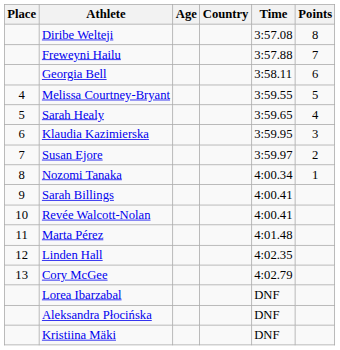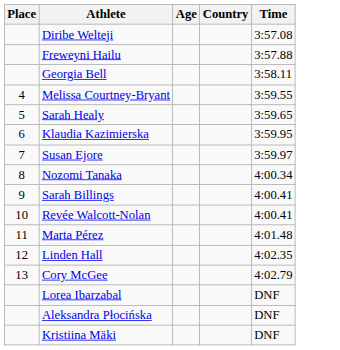 <table class="wikitable mw-datatable sortable">
 <tr>
 <th>Place</th>
 <th>Athlete</th>
 <th>Age</th>
 <th>Country</th>
 <th>Time</th>
-<th>Points</th>
 </tr>
 <tr>
 <td align=center></td>
 <td><a href='#'>Diribe Welteji</a></td>
 <td></td>
 <td></td>
 <td>3:57.08</td>
-<td align=center>8</td>
 </tr>
 <tr>
 <td align=center></td>
 <td><a href='#'>Freweyni Hailu</a></td>
 <td></td>
 <td></td>
 <td>3:57.88</td>
-<td align=center>7</td>
 </tr>
 <tr>
 <td align=center></td>
 <td><a href='#'>Georgia Bell</a></td>
 <td></td>
 <td></td>
 <td>3:58.11</td>
-<td align=center>6</td>
 </tr>
 <tr>
 <td align=center>4</td>
 <td><a href='#'>Melissa Courtney-Bryant</a></td>
 <td></td>
 <td></td>
 <td>3:59.55</td>
-<td align=center>5</td>
 </tr>
 <tr>
 <td align=center>5</td>
 <td><a href='#'>Sarah Healy</a></td>
 <td></td>
 <td></td>
 <td>3:59.65</td>
-<td align=center>4</td>
 </tr>
 <tr>
 <td align=center>6</td>
 <td><a href='#'>Klaudia Kazimierska</a></td>
 <td></td>
 <td></td>
 <td>3:59.95</td>
-<td align=center>3</td>
 </tr>
 <tr>
 <td align=center>7</td>
 <td><a href='#'>Susan Ejore</a></td>
 <td></td>
 <td></td>
 <td>3:59.97</td>
-<td align=center>2</td>
 </tr>
 <tr>
 <td align=center>8</td>
 <td><a href='#'>Nozomi Tanaka</a></td>
 <td></td>
 <td></td>
 <td>4:00.34</td>
-<td align=center>1</td>
 </tr>
 <tr>
 <td align=center>9</td>
 <td><a href='#'>Sarah Billings</a></td>
 <td></td>
 <td></td>
 <td>4:00.41</td>
-<td align=center></td>
 </tr>
 <tr>
 <td align=center>10</td>
 <td><a href='#'>Revée Walcott-Nolan</a></td>
 <td></td>
 <td></td>
 <td>4:00.41</td>
-<td align=center></td>
 </tr>
 <tr>
 <td align=center>11</td>
 <td><a href='#'>Marta Pérez</a></td>
 <td></td>
 <td></td>
 <td>4:01.48</td>
-<td align=center></td>
 </tr>
 <tr>
 <td align=center>12</td>
 <td><a href='#'>Linden Hall</a></td>
 <td></td>
 <td></td>
 <td>4:02.35</td>
-<td align=center></td>
 </tr>
 <tr>
 <td align=center>13</td>
 <td><a href='#'>Cory McGee</a></td>
 <td></td>
 <td></td>
 <td>4:02.79</td>
-<td align=center></td>
 </tr>
 <tr>
 <td align=center></td>
 <td><a href='#'>Lorea Ibarzabal</a></td>
 <td></td>
 <td></td>
 <td>DNF</td>
-<td align=center></td>
 </tr>
 <tr>
 <td align=center></td>
 <td><a href='#'>Aleksandra Płocińska</a></td>
 <td></td>
 <td></td>
 <td>DNF</td>
-<td align=center></td>
 </tr>
 <tr>
 <td align=center></td>
 <td><a href='#'>Kristiina Mäki</a></td>
 <td></td>
 <td></td>
 <td>DNF</td>
-<td align=center></td>
 </tr>
 </table>
